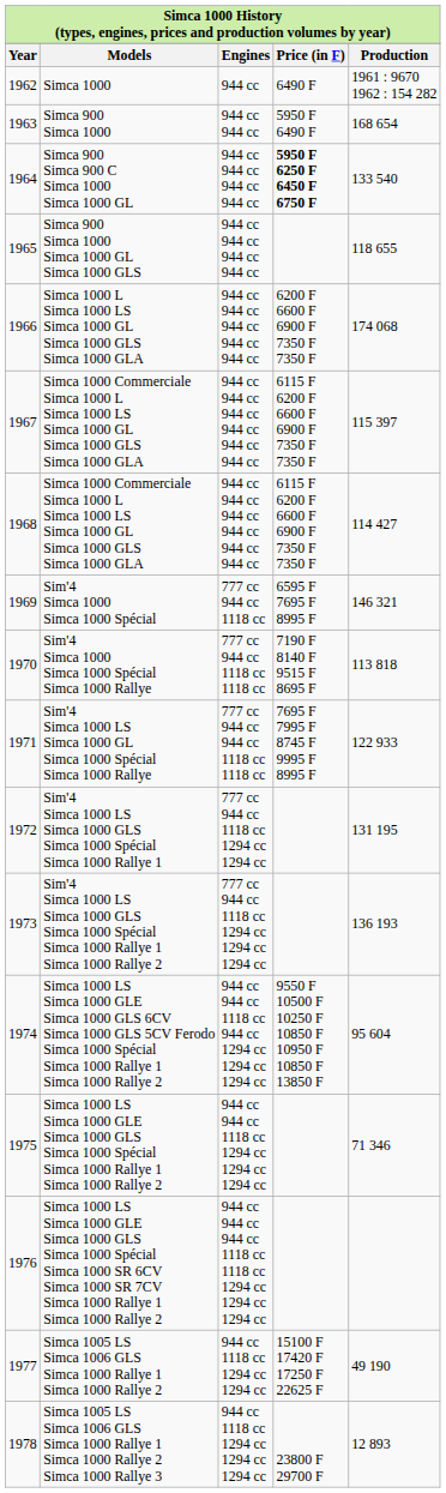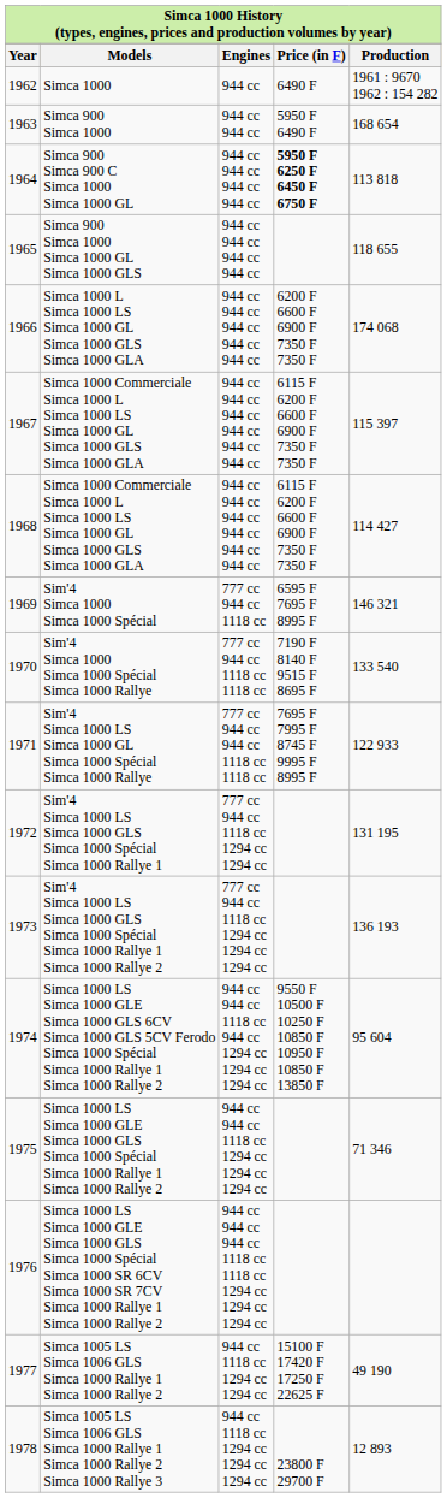 <table class="wikitable collapsible collapsed">
 <tr>
 <th colspan="5" style="width:400px; background:#cea;">Simca 1000 History <br>(types, engines, prices and production volumes by year)</th>
 </tr>
 <tr>
 </tr>
 <tr ---- style="background:#FFDEAD;">
 <th>Year</th>
 <th>Models</th>
 <th>Engines</th>
 <th>Price (in <a href='#'>F</a>)</th>
 <th>Production</th>
 </tr>
 <tr>
 <td>1962</td>
 <td>Simca 1000</td>
 <td>944 cc </td>
 <td>6490 F</td>
 <td>1961 : 9670<br>1962 : 154 282</td>
 </tr>
 <tr>
 <td>1963</td>
 <td>Simca 900<br>Simca 1000</td>
 <td>944 cc  <br>944 cc </td>
 <td>5950 F<br>6490 F</td>
 <td>168 654</td>
 </tr>
 <tr>
 <td>1964</td>
 <td>Simca 900<br>Simca 900 C<br>Simca 1000<br>Simca 1000 GL</td>
 <td>944 cc  <br>944 cc  <br>944 cc  <br>944 cc </td>
 <td><strong>5950 F<br>6250 F<br>6450 F<br>6750 F</strong></td>
-<td>133 540</td>
+<td>113 818</td>
 </tr>
 <tr>
 <td>1965</td>
 <td>Simca 900<br>Simca 1000<br>Simca 1000 GL<br>Simca 1000 GLS</td>
 <td>944 cc  <br>944 cc  <br>944 cc  <br>944 cc </td>
 <td></td>
 <td>118 655</td>
 </tr>
 <tr>
 <td>1966</td>
 <td>Simca 1000 L<br>Simca 1000 LS<br>Simca 1000 GL<br>Simca 1000 GLS<br>Simca 1000 GLA</td>
 <td>944 cc  <br>944 cc  <br>944 cc  <br>944 cc  <br>944 cc </td>
 <td>6200 F<br>6600 F<br>6900 F<br>7350 F<br>7350 F</td>
 <td>174 068</td>
 </tr>
 <tr>
 <td>1967</td>
 <td>Simca 1000 Commerciale<br>Simca 1000 L<br>Simca 1000 LS<br>Simca 1000 GL<br>Simca 1000 GLS<br>Simca 1000 GLA</td>
 <td>944 cc  <br>944 cc  <br>944 cc  <br>944 cc  <br>944 cc  <br>944 cc </td>
 <td>6115 F<br>6200 F<br>6600 F<br>6900 F<br>7350 F<br>7350 F</td>
 <td>115 397</td>
 </tr>
 <tr>
 <td>1968</td>
 <td>Simca 1000 Commerciale<br>Simca 1000 L<br>Simca 1000 LS<br>Simca 1000 GL<br>Simca 1000 GLS<br>Simca 1000 GLA</td>
 <td>944 cc  <br>944 cc  <br>944 cc  <br>944 cc  <br>944 cc  <br>944 cc </td>
 <td>6115 F<br>6200 F<br>6600 F<br>6900 F<br>7350 F<br>7350 F</td>
 <td>114 427</td>
 </tr>
 <tr>
 <td>1969</td>
 <td>Sim'4<br>Simca 1000<br>Simca 1000 Spécial</td>
 <td>777 cc  <br>944 cc  <br>1118 cc </td>
 <td>6595 F<br>7695 F<br>8995 F</td>
 <td>146 321</td>
 </tr>
 <tr>
 <td>1970</td>
 <td>Sim'4<br>Simca 1000<br>Simca 1000 Spécial<br>Simca 1000 Rallye</td>
 <td>777 cc  <br>944 cc  <br>1118 cc  <br>1118 cc </td>
 <td>7190 F<br>8140 F<br>9515 F<br>8695 F</td>
-<td>113 818</td>
+<td>133 540</td>
 </tr>
 <tr>
 <td>1971</td>
 <td>Sim'4<br>Simca 1000 LS<br>Simca 1000 GL<br>Simca 1000 Spécial<br>Simca 1000 Rallye</td>
 <td>777 cc  <br>944 cc  <br>944 cc  <br>1118 cc  <br>1118 cc </td>
 <td>7695 F<br>7995 F<br>8745 F<br>9995 F<br>8995 F</td>
 <td>122 933</td>
 </tr>
 <tr>
 <td>1972</td>
 <td>Sim'4<br>Simca 1000 LS<br>Simca 1000 GLS<br>Simca 1000 Spécial<br>Simca 1000 Rallye 1</td>
 <td>777 cc  <br>944 cc  <br>1118 cc  <br>1294 cc  <br>1294 cc </td>
 <td></td>
 <td>131 195</td>
 </tr>
 <tr>
 <td>1973</td>
 <td>Sim'4<br>Simca 1000 LS<br>Simca 1000 GLS<br>Simca 1000 Spécial<br>Simca 1000 Rallye 1<br>Simca 1000 Rallye 2</td>
 <td>777 cc  <br>944 cc  <br>1118 cc  <br>1294 cc  <br>1294 cc  <br>1294 cc </td>
 <td></td>
 <td>136 193</td>
 </tr>
 <tr>
 <td>1974</td>
 <td>Simca 1000 LS<br>Simca 1000 GLE<br>Simca 1000 GLS 6CV<br>Simca 1000 GLS 5CV Ferodo<br>Simca 1000 Spécial<br>Simca 1000 Rallye 1<br>Simca 1000 Rallye 2</td>
 <td>944 cc  <br>944 cc  <br>1118 cc  <br>944 cc  <br>1294 cc  <br>1294 cc  <br>1294 cc </td>
 <td>9550 F<br>10500 F<br>10250 F<br>10850 F<br>10950 F<br>10850 F<br>13850 F</td>
 <td>95 604</td>
 </tr>
 <tr>
 <td>1975</td>
 <td>Simca 1000 LS<br>Simca 1000 GLE<br>Simca 1000 GLS<br>Simca 1000 Spécial<br>Simca 1000 Rallye 1<br>Simca 1000 Rallye 2</td>
 <td>944 cc  <br>944 cc  <br>1118 cc  <br>1294 cc  <br>1294 cc  <br>1294 cc </td>
 <td></td>
 <td>71 346</td>
 </tr>
 <tr>
 <td>1976</td>
 <td>Simca 1000 LS<br>Simca 1000 GLE<br>Simca 1000 GLS<br>Simca 1000 Spécial<br>Simca 1000 SR 6CV<br>Simca 1000 SR 7CV<br>Simca 1000 Rallye 1<br>Simca 1000 Rallye 2</td>
 <td>944 cc  <br>944 cc  <br>944 cc  <br>1118 cc  <br>1118 cc  <br>1294 cc  <br>1294 cc  <br>1294 cc </td>
 <td></td>
 <td></td>
 </tr>
 <tr>
 <td>1977</td>
 <td>Simca 1005 LS<br>Simca 1006 GLS<br>Simca 1000 Rallye 1<br>Simca 1000 Rallye 2</td>
 <td>944 cc  <br>1118 cc  <br>1294 cc  <br>1294 cc </td>
 <td>15100 F<br>17420 F<br>17250 F<br>22625 F</td>
 <td>49 190</td>
 </tr>
 <tr>
 <td>1978</td>
 <td>Simca 1005 LS<br>Simca 1006 GLS<br>Simca 1000 Rallye 1<br>Simca 1000 Rallye 2<br>Simca 1000 Rallye 3</td>
 <td>944 cc  <br>1118 cc  <br>1294 cc  <br>1294 cc  <br>1294 cc </td>
 <td><br><br><br>23800 F<br>29700 F</td>
 <td>12 893</td>
 </tr>
 </table>
